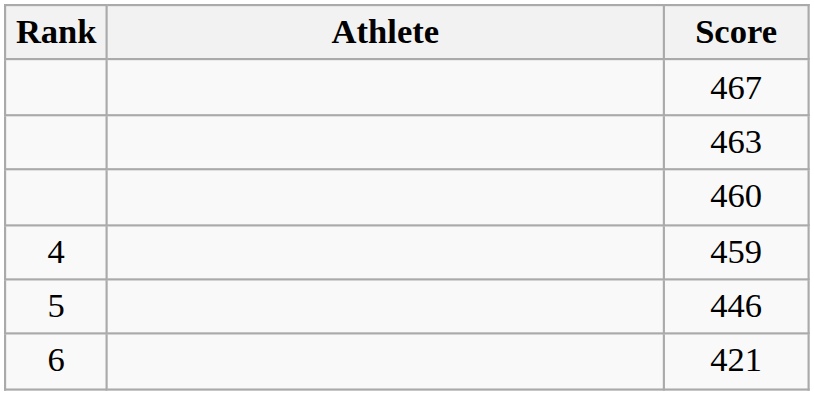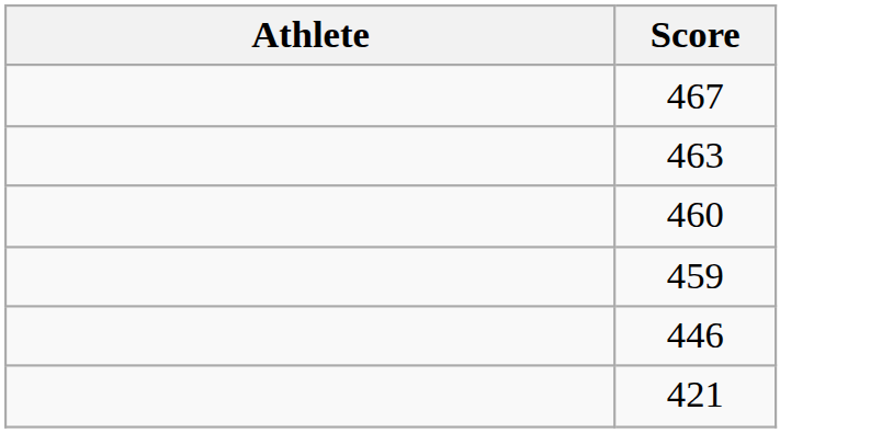 <table class=wikitable style="text-align:center">
 <tr>
-<th width=40>Rank</th>
 <th width=250>Athlete</th>
 <th width=60>Score</th>
 </tr>
 <tr>
-<td></td>
 <td align=left></td>
 <td>467</td>
 </tr>
 <tr>
-<td></td>
 <td align=left></td>
 <td>463</td>
 </tr>
 <tr>
-<td></td>
 <td align=left></td>
 <td>460</td>
 </tr>
 <tr>
-<td>4</td>
 <td align=left></td>
 <td>459</td>
 </tr>
 <tr>
-<td>5</td>
 <td align=left></td>
 <td>446</td>
 </tr>
 <tr>
-<td>6</td>
 <td align=left></td>
 <td>421</td>
 </tr>
 </table>
